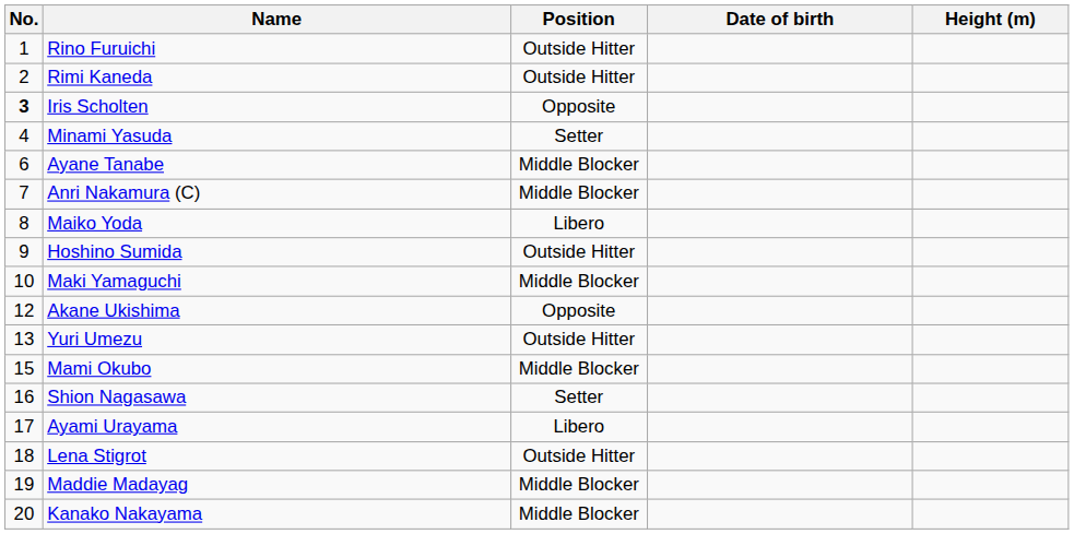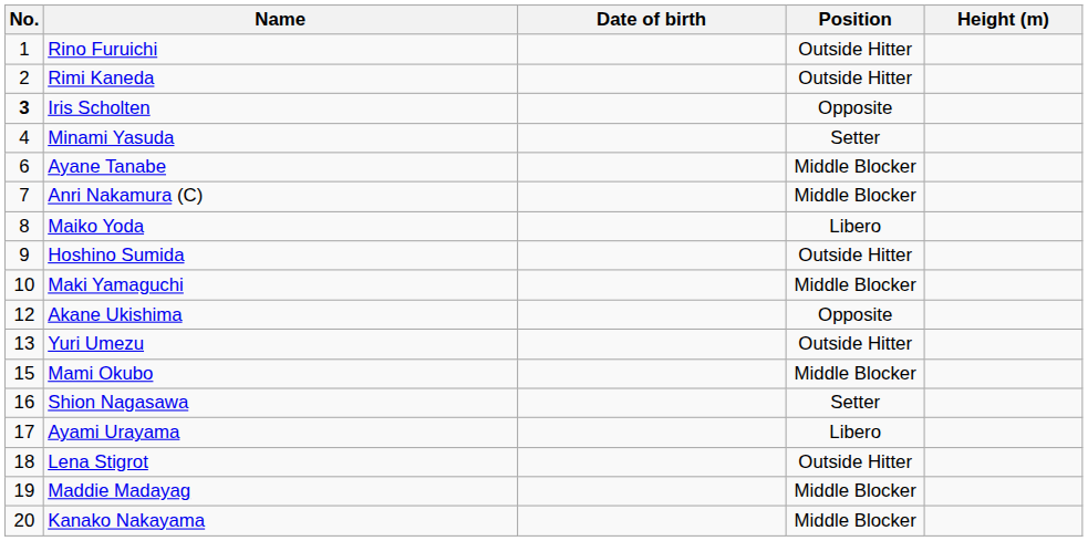 <table class="wikitable sortable" style="font-size:100%; text-align:center;">
 <tr>
 <th>No.</th>
 <th style="width:25em">Name</th>
+<th style="width:14em">Date of birth</th>
 <th style="width:7em">Position</th>
-<th style="width:14em">Date of birth</th>
 <th style="width:8em">Height (m)</th>
 </tr>
 <tr>
 <td align=center>1</td>
 <td align=left> <a href='#'>Rino Furuichi</a></td>
+<td align=right></td>
 <td align=center>Outside Hitter</td>
-<td align=right></td>
 <td align=left></td>
 </tr>
 <tr>
 <td align=center>2</td>
 <td align=left> <a href='#'>Rimi Kaneda</a></td>
+<td align=right></td>
 <td align=center>Outside Hitter</td>
-<td align=right></td>
 <td align=left></td>
 </tr>
 <tr>
 <td align=center><strong>3</strong></td>
 <td align=left> <a href='#'>Iris Scholten</a></td>
+<td align=right></td>
 <td align=center>Opposite</td>
-<td align=right></td>
 <td align=left></td>
 </tr>
 <tr>
 <td align=center>4</td>
 <td align=left> <a href='#'>Minami Yasuda</a></td>
+<td align=right></td>
 <td align=center>Setter</td>
-<td align=right></td>
 <td align=left></td>
 </tr>
 <tr>
 <td align=center>6</td>
 <td align=left> <a href='#'>Ayane Tanabe</a></td>
+<td align=right></td>
 <td align=center>Middle Blocker</td>
-<td align=right></td>
 <td align=left></td>
 </tr>
 <tr>
 <td align=center>7</td>
 <td align=left> <a href='#'>Anri Nakamura</a> (C)</td>
+<td align=right></td>
 <td align=center>Middle Blocker</td>
-<td align=right></td>
 <td align=left></td>
 </tr>
 <tr>
 <td align=center>8</td>
 <td align=left> <a href='#'>Maiko Yoda</a></td>
+<td align=right></td>
 <td align=center>Libero</td>
-<td align=right></td>
 <td align=left></td>
 </tr>
 <tr>
 <td align=center>9</td>
 <td align=left> <a href='#'>Hoshino Sumida</a></td>
+<td align=right></td>
 <td align=center>Outside Hitter</td>
-<td align=right></td>
 <td align=left></td>
 </tr>
 <tr>
 <td align=center>10</td>
 <td align=left> <a href='#'>Maki Yamaguchi</a></td>
+<td align=right></td>
 <td align=center>Middle Blocker</td>
-<td align=right></td>
 <td align=left></td>
 </tr>
 <tr>
 <td align=center>12</td>
 <td align=left> <a href='#'>Akane Ukishima</a></td>
+<td align=right></td>
 <td align=center>Opposite</td>
-<td align=right></td>
 <td align=left></td>
 </tr>
 <tr>
 <td align=center>13</td>
 <td align=left> <a href='#'>Yuri Umezu</a></td>
+<td align=right></td>
 <td align=center>Outside Hitter</td>
-<td align=right></td>
 <td align=left></td>
 </tr>
 <tr>
 <td align=center>15</td>
 <td align=left> <a href='#'>Mami Okubo</a></td>
+<td align=right></td>
 <td align=center>Middle Blocker</td>
-<td align=right></td>
 <td align=left></td>
 </tr>
 <tr>
 <td align=center>16</td>
 <td align=left> <a href='#'>Shion Nagasawa</a></td>
+<td align=right></td>
 <td align=center>Setter</td>
-<td align=right></td>
 <td align=left></td>
 </tr>
 <tr>
 <td align=center>17</td>
 <td align=left> <a href='#'>Ayami Urayama</a></td>
+<td align=right></td>
 <td align=center>Libero</td>
-<td align=right></td>
 <td align=left></td>
 </tr>
 <tr>
 <td align=center>18</td>
 <td align=left> <a href='#'>Lena Stigrot</a></td>
+<td align=right></td>
 <td align=center>Outside Hitter</td>
-<td align=right></td>
 <td align=left></td>
 </tr>
 <tr>
 <td align=center>19</td>
 <td align=left> <a href='#'>Maddie Madayag</a></td>
+<td align=right></td>
 <td align=center>Middle Blocker</td>
-<td align=right></td>
 <td align=left></td>
 </tr>
 <tr>
 <td align=center>20</td>
 <td align=left> <a href='#'>Kanako Nakayama</a></td>
+<td align=right></td>
 <td align=center>Middle Blocker</td>
-<td align=right></td>
 <td align=left></td>
 </tr>
 </table>
